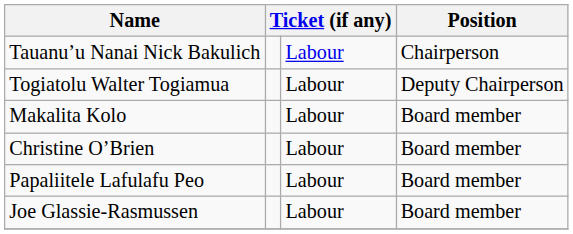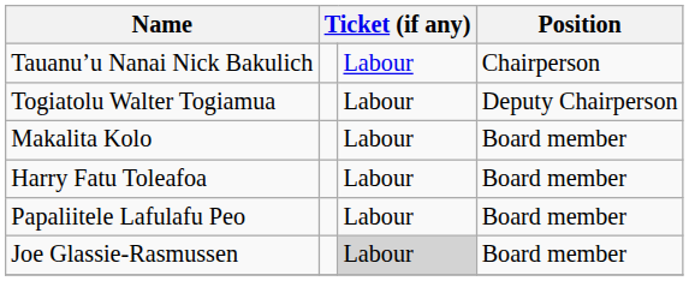 <table class="wikitable">
 <tr>
 <th>Name</th>
 <th colspan="2"><a href='#'>Ticket</a> (if any)</th>
 <th>Position</th>
 </tr>
 <tr>
 <td>Tauanu’u Nanai Nick Bakulich</td>
 <td bgcolor=></td>
 <td><a href='#'>Labour</a></td>
 <td>Chairperson</td>
 </tr>
 <tr>
 <td>Togiatolu Walter Togiamua</td>
 <td bgcolor=></td>
 <td>Labour</td>
 <td>Deputy Chairperson</td>
 </tr>
 <tr>
 <td>Makalita Kolo</td>
 <td bgcolor=></td>
 <td>Labour</td>
 <td>Board member</td>
 </tr>
 <tr>
-<td>Christine O’Brien</td>
+<td>Harry Fatu Toleafoa</td>
 <td bgcolor=></td>
 <td>Labour</td>
 <td>Board member</td>
 </tr>
 <tr>
 <td>Papaliitele Lafulafu Peo</td>
 <td bgcolor=></td>
 <td>Labour</td>
 <td>Board member</td>
 </tr>
 <tr>
 <td>Joe Glassie-Rasmussen</td>
 <td bgcolor=></td>
-<td>Labour</td>
+<td style="background: lightgrey;">Labour</td>
 <td>Board member</td>
 </tr>
 <tr>
 </tr>
 </table>
